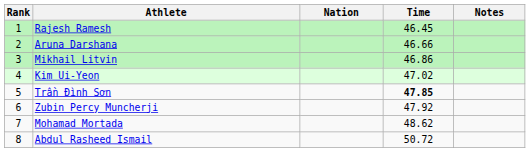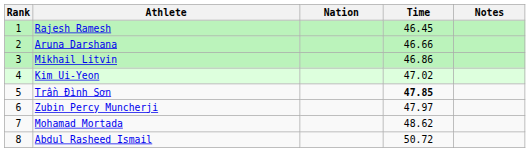 <table class="wikitable sortable" style="text-align:center;width: 55%;">
 <tr>
 <th scope="col" style="width: 10px;">Rank</th>
 <th scope="col">Athlete</th>
 <th scope="col">Nation</th>
 <th scope="col">Time</th>
 <th scope="col">Notes</th>
 </tr>
 <tr bgcolor=bbf3bb>
 <td>1</td>
 <td align=left><a href='#'>Rajesh Ramesh</a></td>
 <td align=left></td>
 <td>46.45</td>
 <td></td>
 </tr>
 <tr bgcolor=bbf3bb>
 <td>2</td>
 <td align=left><a href='#'>Aruna Darshana</a></td>
 <td align=left></td>
 <td>46.66</td>
 <td></td>
 </tr>
 <tr bgcolor=bbf3bb>
 <td>3</td>
 <td align=left><a href='#'>Mikhail Litvin</a></td>
 <td align=left></td>
 <td>46.86</td>
 <td></td>
 </tr>
 <tr bgcolor=ddffdd>
 <td>4</td>
 <td align=left><a href='#'>Kim Ui-Yeon</a></td>
 <td align=left></td>
 <td>47.02</td>
 <td></td>
 </tr>
 <tr>
 <td>5</td>
 <td align=left><a href='#'>Trần Đình Sơn</a></td>
 <td align=left></td>
 <td><strong>47.85</strong></td>
 <td></td>
 </tr>
 <tr>
 <td>6</td>
 <td align=left><a href='#'>Zubin Percy Muncherji</a></td>
 <td align=left></td>
-<td>47.92</td>
+<td>47.97</td>
 <td></td>
 </tr>
 <tr>
 <td>7</td>
 <td align=left><a href='#'>Mohamad Mortada</a></td>
 <td align=left></td>
 <td>48.62</td>
 <td></td>
 </tr>
 <tr>
 <td>8</td>
 <td align=left><a href='#'>Abdul Rasheed Ismail</a></td>
 <td align=left></td>
 <td>50.72</td>
 <td></td>
 </tr>
 </table>
